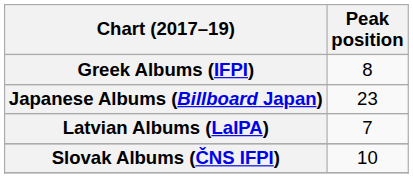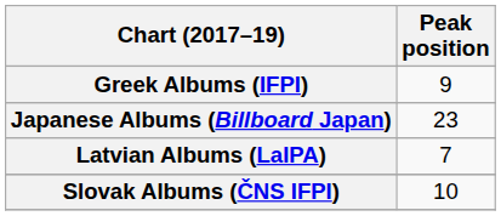 <table class="wikitable sortable plainrowheaders" style="text-align:center">
 <tr>
 <th scope="col">Chart (2017–19)</th>
 <th scope="col">Peak<br>position</th>
 </tr>
 <tr>
 </tr>
 <tr>
 </tr>
 <tr>
 </tr>
 <tr>
 </tr>
 <tr>
 </tr>
 <tr>
 </tr>
 <tr>
 </tr>
 <tr>
 </tr>
 <tr>
 </tr>
 <tr>
 </tr>
 <tr>
 </tr>
 <tr>
 </tr>
 <tr>
 <th scope="row">Greek Albums (<a href='#'>IFPI</a>)</th>
-<td>8</td>
+<td>9</td>
 </tr>
 <tr>
 </tr>
 <tr>
 </tr>
 <tr>
 <th scope="row">Japanese Albums (<a href='#'><em>Billboard</em> Japan</a>)</th>
 <td>23</td>
 </tr>
 <tr>
 </tr>
 <tr>
 <th scope="row">Latvian Albums (<a href='#'>LaIPA</a>)</th>
 <td>7</td>
 </tr>
 <tr>
 </tr>
 <tr>
 </tr>
 <tr>
 </tr>
 <tr>
 </tr>
 <tr>
 </tr>
 <tr>
 <th scope="row">Slovak Albums (<a href='#'>ČNS IFPI</a>)</th>
 <td>10</td>
 </tr>
 <tr>
 </tr>
 <tr>
 </tr>
 <tr>
 </tr>
 <tr>
 </tr>
 <tr>
 </tr>
 </table>
